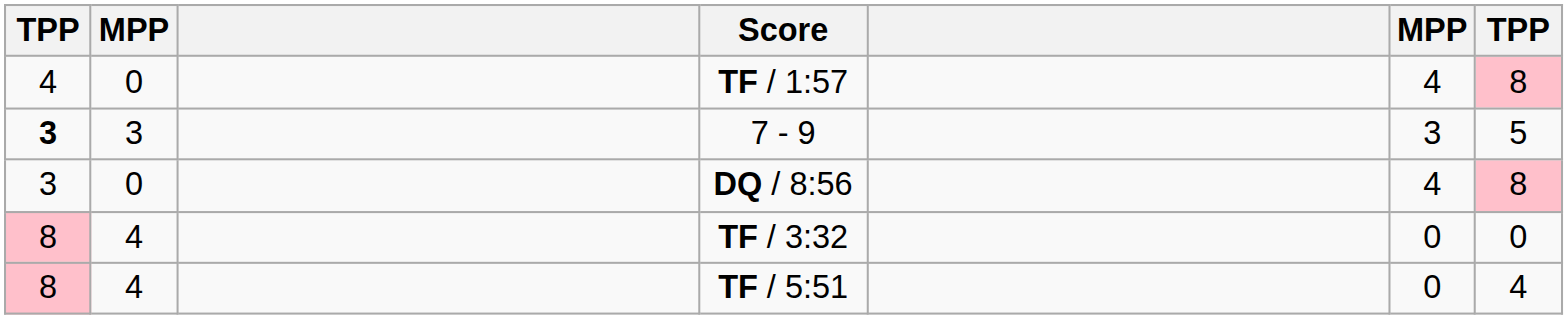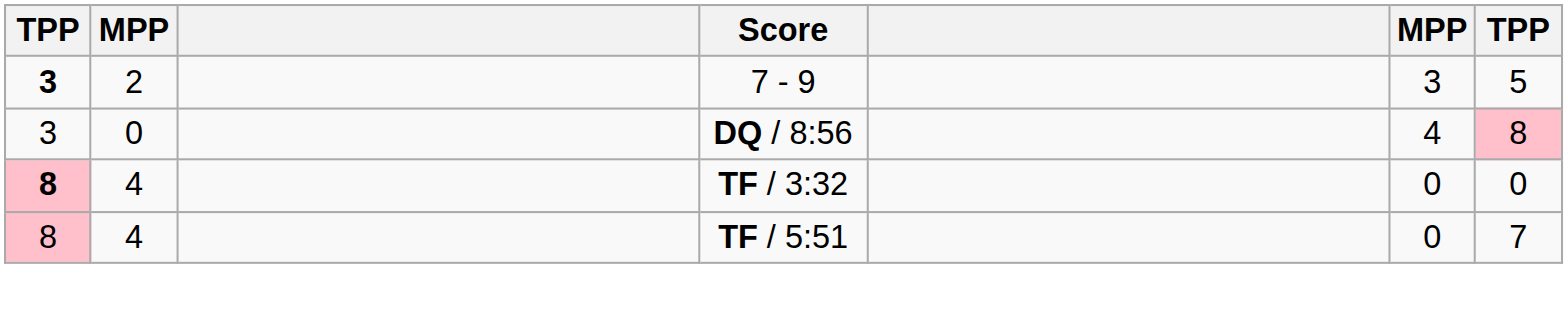 <table class="wikitable" style="text-align: center;" |>
 <tr>
 <th width="35">TPP</th>
 <th width="35">MPP</th>
 <th width="250"></th>
 <th width="75">Score</th>
 <th width="250"></th>
 <th width="35">MPP</th>
 <th width="35">TPP</th>
 </tr>
 <tr>
-<td>4</td>
-<td>0</td>
-<td style="text-align:left;"><strong></strong></td>
-<td><strong>TF</strong> / 1:57</td>
-<td style="text-align:left;"></td>
-<td>4</td>
-<td bgcolor=pink>8</td>
-</tr>
-<tr>
 <td><strong>3</strong></td>
-<td>3</td>
+<td>2</td>
 <td style="text-align:left;"></td>
 <td>7 - 9</td>
 <td style="text-align:left;"><strong></strong></td>
 <td>3</td>
 <td>5</td>
 </tr>
 <tr>
 <td>3</td>
 <td>0</td>
 <td style="text-align:left;"><strong></strong></td>
 <td><strong>DQ</strong> / 8:56</td>
 <td style="text-align:left;"></td>
 <td>4</td>
 <td bgcolor=pink>8</td>
 </tr>
 <tr>
-<td bgcolor=pink>8</td>
+<td bgcolor=pink><strong>8</strong></td>
 <td>4</td>
 <td style="text-align:left;"></td>
 <td><strong>TF</strong> / 3:32</td>
 <td style="text-align:left;"><strong></strong></td>
 <td>0</td>
 <td>0</td>
 </tr>
 <tr>
 <td bgcolor=pink>8</td>
 <td>4</td>
 <td style="text-align:left;"></td>
 <td><strong>TF</strong> / 5:51</td>
 <td style="text-align:left;"><strong></strong></td>
 <td>0</td>
-<td>4</td>
+<td>7</td>
 </tr>
 </table>
